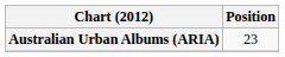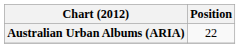 <table class="wikitable plainrowheaders">
 <tr>
 <th scope="col">Chart (2012)</th>
 <th scope="col">Position</th>
 </tr>
 <tr>
 <th scope="row">Australian Urban Albums (ARIA)</th>
-<td style="text-align:center;">23</td>
+<td style="text-align:center;">22</td>
 </tr>
 <tr>
 </tr>
 </table>
